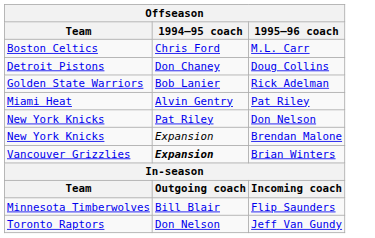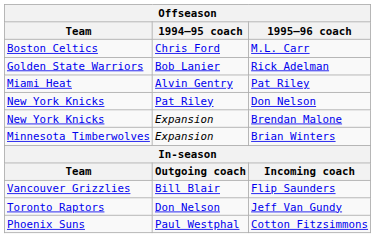 <table class="wikitable">
 <tr>
 <th colspan="3">Offseason</th>
 </tr>
 <tr>
 <th>Team</th>
 <th>1994–95 coach</th>
 <th>1995–96 coach</th>
 </tr>
 <tr>
 <td><a href='#'>Boston Celtics</a></td>
 <td><a href='#'>Chris Ford</a></td>
 <td><a href='#'>M.L. Carr</a></td>
-</tr>
-<tr>
-<td><a href='#'>Detroit Pistons</a></td>
-<td><a href='#'>Don Chaney</a></td>
-<td><a href='#'>Doug Collins</a></td>
 </tr>
 <tr>
 <td><a href='#'>Golden State Warriors</a></td>
 <td><a href='#'>Bob Lanier</a></td>
 <td><a href='#'>Rick Adelman</a></td>
 </tr>
 <tr>
 <td><a href='#'>Miami Heat</a></td>
 <td><a href='#'>Alvin Gentry</a></td>
 <td><a href='#'>Pat Riley</a></td>
 </tr>
 <tr>
 <td><a href='#'>New York Knicks</a></td>
 <td><a href='#'>Pat Riley</a></td>
 <td><a href='#'>Don Nelson</a></td>
 </tr>
 <tr>
 <td><a href='#'>New York Knicks</a></td>
 <td><em>Expansion</em></td>
 <td><a href='#'>Brendan Malone</a></td>
 </tr>
 <tr>
-<td><a href='#'>Vancouver Grizzlies</a></td>
-<td><strong><em>Expansion</em></strong></td>
+<td><a href='#'>Minnesota Timberwolves</a></td>
+<td><em>Expansion</em></td>
 <td><a href='#'>Brian Winters</a></td>
 </tr>
 <tr>
 <th colspan="3">In-season</th>
 </tr>
 <tr>
 <th>Team</th>
 <th>Outgoing coach</th>
 <th>Incoming coach</th>
 </tr>
 <tr>
-<td><a href='#'>Minnesota Timberwolves</a></td>
+<td><a href='#'>Vancouver Grizzlies</a></td>
 <td><a href='#'>Bill Blair</a></td>
 <td><a href='#'>Flip Saunders</a></td>
 </tr>
 <tr>
 <td><a href='#'>Toronto Raptors</a></td>
 <td><a href='#'>Don Nelson</a></td>
 <td><a href='#'>Jeff Van Gundy</a></td>
 </tr>
+<tr>
+<td><a href='#'>Phoenix Suns</a></td>
+<td><a href='#'>Paul Westphal</a></td>
+<td><a href='#'>Cotton Fitzsimmons</a></td>
+</tr>
 </table>
